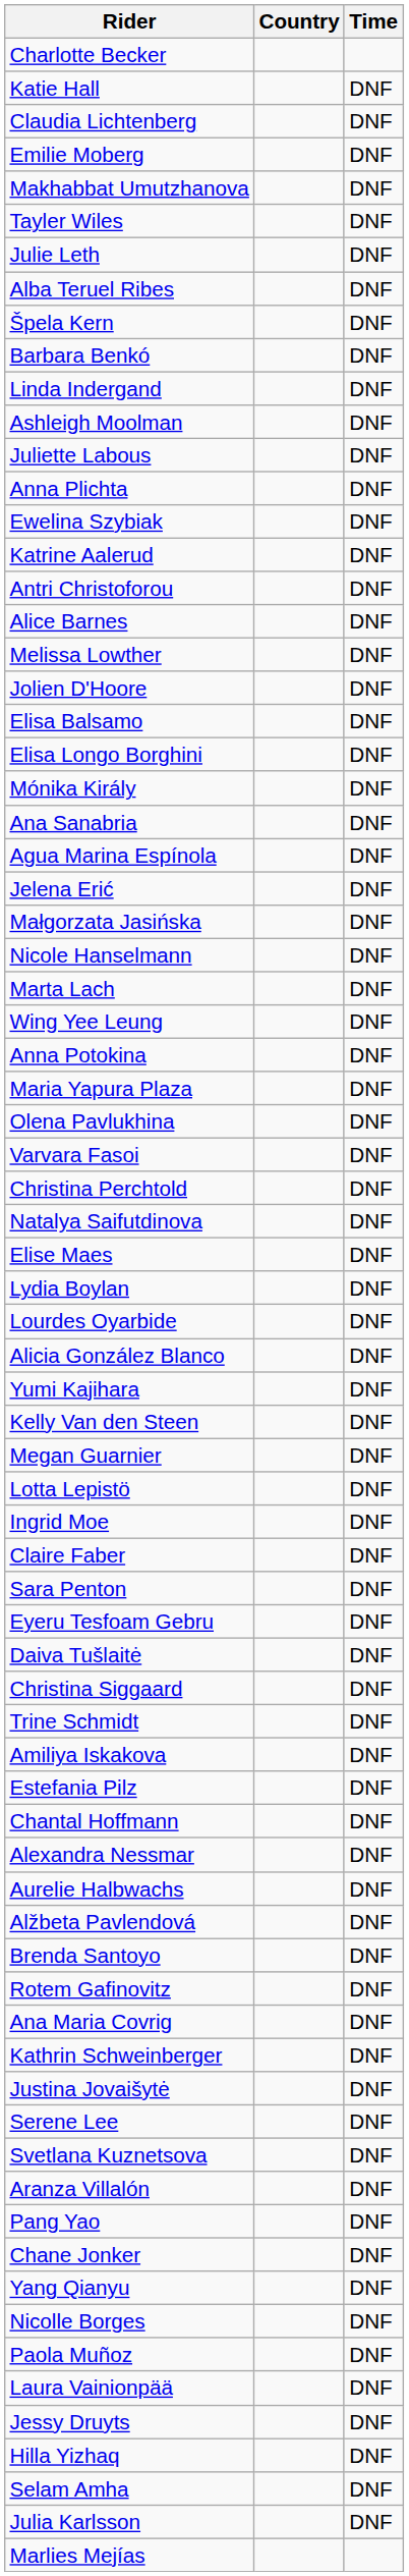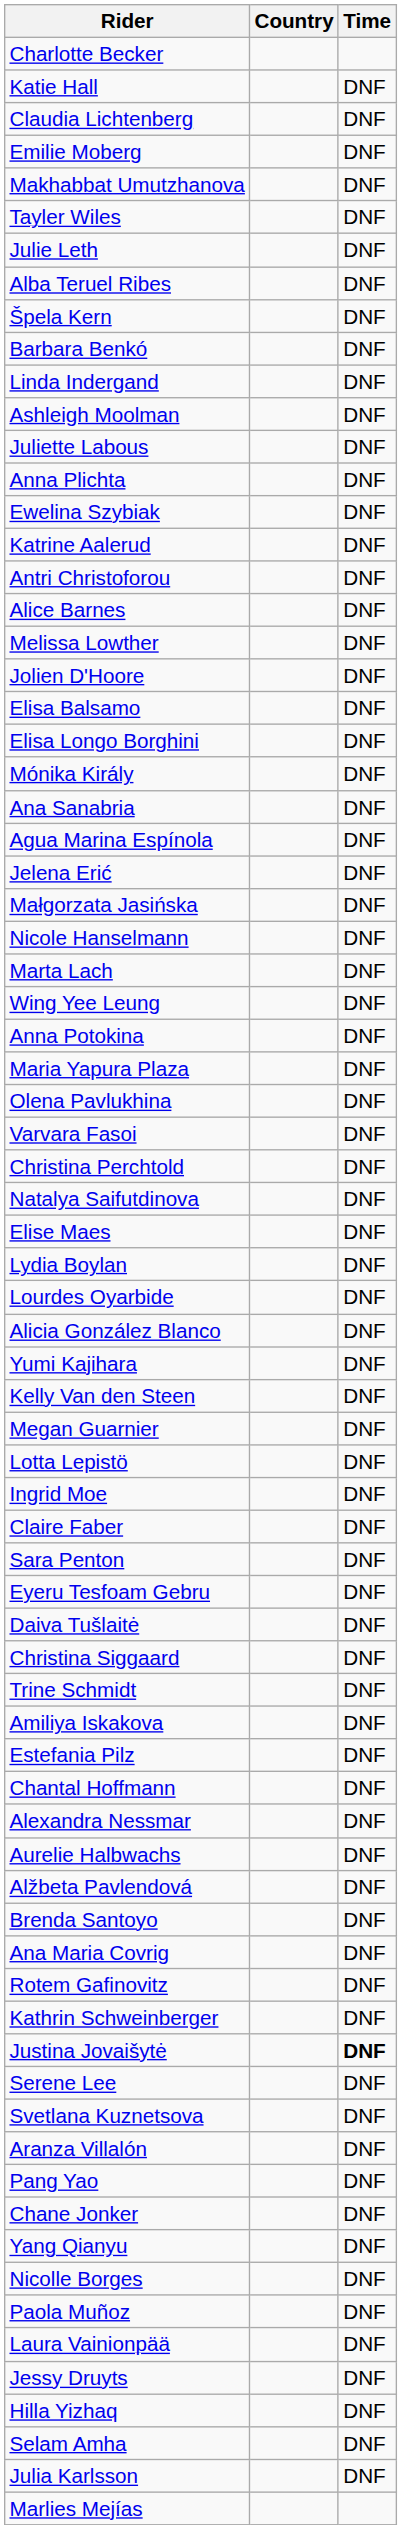 <table class="wikitable" style="font-size:95%; text-align:left;">
 <tr>
 <th>Rider</th>
 <th>Country</th>
 <th>Time</th>
 </tr>
 <tr>
 <td><a href='#'>Charlotte Becker</a></td>
 <td></td>
 <td></td>
 </tr>
 <tr>
 <td><a href='#'>Katie Hall</a></td>
 <td></td>
 <td>DNF</td>
 </tr>
 <tr>
 <td><a href='#'>Claudia Lichtenberg</a></td>
 <td></td>
 <td>DNF</td>
 </tr>
 <tr>
 <td><a href='#'>Emilie Moberg</a></td>
 <td></td>
 <td>DNF</td>
 </tr>
 <tr>
 <td><a href='#'>Makhabbat Umutzhanova</a></td>
 <td></td>
 <td>DNF</td>
 </tr>
 <tr>
 <td><a href='#'>Tayler Wiles</a></td>
 <td></td>
 <td>DNF</td>
 </tr>
 <tr>
 <td><a href='#'>Julie Leth</a></td>
 <td></td>
 <td>DNF</td>
 </tr>
 <tr>
 <td><a href='#'>Alba Teruel Ribes</a></td>
 <td></td>
 <td>DNF</td>
 </tr>
 <tr>
 <td><a href='#'>Špela Kern</a></td>
 <td></td>
 <td>DNF</td>
 </tr>
 <tr>
 <td><a href='#'>Barbara Benkó</a></td>
 <td></td>
 <td>DNF</td>
 </tr>
 <tr>
 <td><a href='#'>Linda Indergand</a></td>
 <td></td>
 <td>DNF</td>
 </tr>
 <tr>
 <td><a href='#'>Ashleigh Moolman</a></td>
 <td></td>
 <td>DNF</td>
 </tr>
 <tr>
 <td><a href='#'>Juliette Labous</a></td>
 <td></td>
 <td>DNF</td>
 </tr>
 <tr>
 <td><a href='#'>Anna Plichta</a></td>
 <td></td>
 <td>DNF</td>
 </tr>
 <tr>
 <td><a href='#'>Ewelina Szybiak</a></td>
 <td></td>
 <td>DNF</td>
 </tr>
 <tr>
 <td><a href='#'>Katrine Aalerud</a></td>
 <td></td>
 <td>DNF</td>
 </tr>
 <tr>
 <td><a href='#'>Antri Christoforou</a></td>
 <td></td>
 <td>DNF</td>
 </tr>
 <tr>
 <td><a href='#'>Alice Barnes</a></td>
 <td></td>
 <td>DNF</td>
 </tr>
 <tr>
 <td><a href='#'>Melissa Lowther</a></td>
 <td></td>
 <td>DNF</td>
 </tr>
 <tr>
 <td><a href='#'>Jolien D'Hoore</a></td>
 <td></td>
 <td>DNF</td>
 </tr>
 <tr>
 <td><a href='#'>Elisa Balsamo</a></td>
 <td></td>
 <td>DNF</td>
 </tr>
 <tr>
 <td><a href='#'>Elisa Longo Borghini</a></td>
 <td></td>
 <td>DNF</td>
 </tr>
 <tr>
 <td><a href='#'>Mónika Király</a></td>
 <td></td>
 <td>DNF</td>
 </tr>
 <tr>
 <td><a href='#'>Ana Sanabria</a></td>
 <td></td>
 <td>DNF</td>
 </tr>
 <tr>
 <td><a href='#'>Agua Marina Espínola</a></td>
 <td></td>
 <td>DNF</td>
 </tr>
 <tr>
 <td><a href='#'>Jelena Erić</a></td>
 <td></td>
 <td>DNF</td>
 </tr>
 <tr>
 <td><a href='#'>Małgorzata Jasińska</a></td>
 <td></td>
 <td>DNF</td>
 </tr>
 <tr>
 <td><a href='#'>Nicole Hanselmann</a></td>
 <td></td>
 <td>DNF</td>
 </tr>
 <tr>
 <td><a href='#'>Marta Lach</a></td>
 <td></td>
 <td>DNF</td>
 </tr>
 <tr>
 <td><a href='#'>Wing Yee Leung</a></td>
 <td></td>
 <td>DNF</td>
 </tr>
 <tr>
 <td><a href='#'>Anna Potokina</a></td>
 <td></td>
 <td>DNF</td>
 </tr>
 <tr>
 <td><a href='#'>Maria Yapura Plaza</a></td>
 <td></td>
 <td>DNF</td>
 </tr>
 <tr>
 <td><a href='#'>Olena Pavlukhina</a></td>
 <td></td>
 <td>DNF</td>
 </tr>
 <tr>
 <td><a href='#'>Varvara Fasoi</a></td>
 <td></td>
 <td>DNF</td>
 </tr>
 <tr>
 <td><a href='#'>Christina Perchtold</a></td>
 <td></td>
 <td>DNF</td>
 </tr>
 <tr>
 <td><a href='#'>Natalya Saifutdinova</a></td>
 <td></td>
 <td>DNF</td>
 </tr>
 <tr>
 <td><a href='#'>Elise Maes</a></td>
 <td></td>
 <td>DNF</td>
 </tr>
 <tr>
 <td><a href='#'>Lydia Boylan</a></td>
 <td></td>
 <td>DNF</td>
 </tr>
 <tr>
 <td><a href='#'>Lourdes Oyarbide</a></td>
 <td></td>
 <td>DNF</td>
 </tr>
 <tr>
 <td><a href='#'>Alicia González Blanco</a></td>
 <td></td>
 <td>DNF</td>
 </tr>
 <tr>
 <td><a href='#'>Yumi Kajihara</a></td>
 <td></td>
 <td>DNF</td>
 </tr>
 <tr>
 <td><a href='#'>Kelly Van den Steen</a></td>
 <td></td>
 <td>DNF</td>
 </tr>
 <tr>
 <td><a href='#'>Megan Guarnier</a></td>
 <td></td>
 <td>DNF</td>
 </tr>
 <tr>
 <td><a href='#'>Lotta Lepistö</a></td>
 <td></td>
 <td>DNF</td>
 </tr>
 <tr>
 <td><a href='#'>Ingrid Moe</a></td>
 <td></td>
 <td>DNF</td>
 </tr>
 <tr>
 <td><a href='#'>Claire Faber</a></td>
 <td></td>
 <td>DNF</td>
 </tr>
 <tr>
 <td><a href='#'>Sara Penton</a></td>
 <td></td>
 <td>DNF</td>
 </tr>
 <tr>
 <td><a href='#'>Eyeru Tesfoam Gebru</a></td>
 <td></td>
 <td>DNF</td>
 </tr>
 <tr>
 <td><a href='#'>Daiva Tušlaitė</a></td>
 <td></td>
 <td>DNF</td>
 </tr>
 <tr>
 <td><a href='#'>Christina Siggaard</a></td>
 <td></td>
 <td>DNF</td>
 </tr>
 <tr>
 <td><a href='#'>Trine Schmidt</a></td>
 <td></td>
 <td>DNF</td>
 </tr>
 <tr>
 <td><a href='#'>Amiliya Iskakova</a></td>
 <td></td>
 <td>DNF</td>
 </tr>
 <tr>
 <td><a href='#'>Estefania Pilz</a></td>
 <td></td>
 <td>DNF</td>
 </tr>
 <tr>
 <td><a href='#'>Chantal Hoffmann</a></td>
 <td></td>
 <td>DNF</td>
 </tr>
 <tr>
 <td><a href='#'>Alexandra Nessmar</a></td>
 <td></td>
 <td>DNF</td>
 </tr>
 <tr>
 <td><a href='#'>Aurelie Halbwachs</a></td>
 <td></td>
 <td>DNF</td>
 </tr>
 <tr>
 <td><a href='#'>Alžbeta Pavlendová</a></td>
 <td></td>
 <td>DNF</td>
 </tr>
 <tr>
 <td><a href='#'>Brenda Santoyo</a></td>
 <td></td>
 <td>DNF</td>
 </tr>
 <tr>
-<td><a href='#'>Rotem Gafinovitz</a></td>
+<td><a href='#'>Ana Maria Covrig</a></td>
 <td></td>
 <td>DNF</td>
 </tr>
 <tr>
-<td><a href='#'>Ana Maria Covrig</a></td>
+<td><a href='#'>Rotem Gafinovitz</a></td>
 <td></td>
 <td>DNF</td>
 </tr>
 <tr>
 <td><a href='#'>Kathrin Schweinberger</a></td>
 <td></td>
 <td>DNF</td>
 </tr>
 <tr>
 <td><a href='#'>Justina Jovaišytė</a></td>
 <td></td>
-<td>DNF</td>
+<td><strong>DNF</strong></td>
 </tr>
 <tr>
 <td><a href='#'>Serene Lee</a></td>
 <td></td>
 <td>DNF</td>
 </tr>
 <tr>
 <td><a href='#'>Svetlana Kuznetsova</a></td>
 <td></td>
 <td>DNF</td>
 </tr>
 <tr>
 <td><a href='#'>Aranza Villalón</a></td>
 <td></td>
 <td>DNF</td>
 </tr>
 <tr>
 <td><a href='#'>Pang Yao</a></td>
 <td></td>
 <td>DNF</td>
 </tr>
 <tr>
 <td><a href='#'>Chane Jonker</a></td>
 <td></td>
 <td>DNF</td>
 </tr>
 <tr>
 <td><a href='#'>Yang Qianyu</a></td>
 <td></td>
 <td>DNF</td>
 </tr>
 <tr>
 <td><a href='#'>Nicolle Borges</a></td>
 <td></td>
 <td>DNF</td>
 </tr>
 <tr>
 <td><a href='#'>Paola Muñoz</a></td>
 <td></td>
 <td>DNF</td>
 </tr>
 <tr>
 <td><a href='#'>Laura Vainionpää</a></td>
 <td></td>
 <td>DNF</td>
 </tr>
 <tr>
 <td><a href='#'>Jessy Druyts</a></td>
 <td></td>
 <td>DNF</td>
 </tr>
 <tr>
 <td><a href='#'>Hilla Yizhaq</a></td>
 <td></td>
 <td>DNF</td>
 </tr>
 <tr>
 <td><a href='#'>Selam Amha</a></td>
 <td></td>
 <td>DNF</td>
 </tr>
 <tr>
 <td><a href='#'>Julia Karlsson</a></td>
 <td></td>
 <td>DNF</td>
 </tr>
 <tr>
 <td><a href='#'>Marlies Mejías</a></td>
 <td></td>
 <td></td>
 </tr>
 </table>
